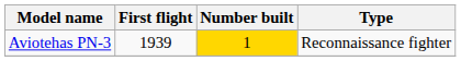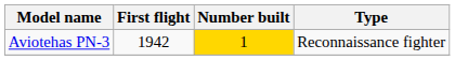 <table class="wikitable sortable">
 <tr>
 <th>Model name</th>
 <th>First flight</th>
 <th>Number built</th>
 <th>Type</th>
 </tr>
 <tr>
 <td style="text-align:left;"><a href='#'>Aviotehas PN-3</a></td>
-<td style="text-align:center;">1939</td>
+<td style="text-align:center;">1942</td>
 <td style="background: gold; text-align:center;">1</td>
 <td style="text-align:left;">Reconnaissance fighter</td>
 </tr>
 <tr>
 </tr>
 </table>
